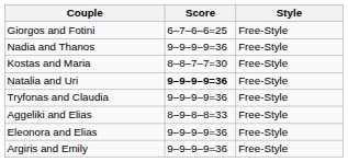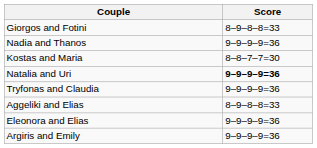 <table class="wikitable" style="width:40%;">
 <tr>
 <th style="width:15%;">Couple</th>
 <th style="width:5%;">Score</th>
-<th style="width:10%;">Style</th>
 </tr>
 <tr>
 <td>Giorgos and Fotini</td>
-<td>6–7–6–6=25</td>
-<td>Free-Style</td>
+<td>8–9–8–8=33</td>
 </tr>
 <tr>
 <td>Nadia and Thanos</td>
 <td>9–9–9–9=36</td>
-<td>Free-Style</td>
 </tr>
 <tr>
 <td>Kostas and Maria</td>
 <td>8–8–7–7=30</td>
-<td>Free-Style</td>
 </tr>
 <tr>
 <td>Natalia and Uri</td>
 <td><strong>9–9–9–9=36</strong></td>
-<td>Free-Style</td>
 </tr>
 <tr>
 <td>Tryfonas and Claudia</td>
 <td>9–9–9–9=36</td>
-<td>Free-Style</td>
 </tr>
 <tr>
 <td>Aggeliki and Elias</td>
 <td>8–9–8–8=33</td>
-<td>Free-Style</td>
 </tr>
 <tr>
 <td>Eleonora and Elias</td>
 <td>9–9–9–9=36</td>
-<td>Free-Style</td>
 </tr>
 <tr>
 <td>Argiris and Emily</td>
 <td>9–9–9–9=36</td>
-<td>Free-Style</td>
 </tr>
 </table>
